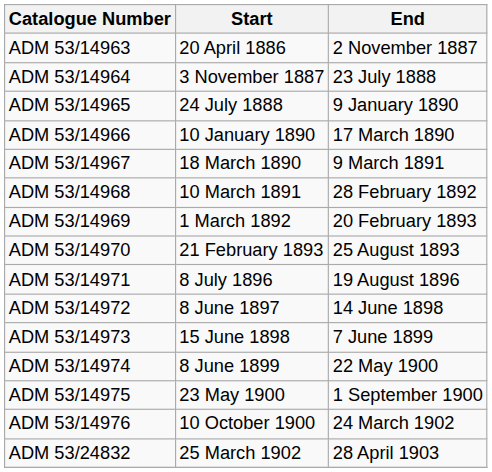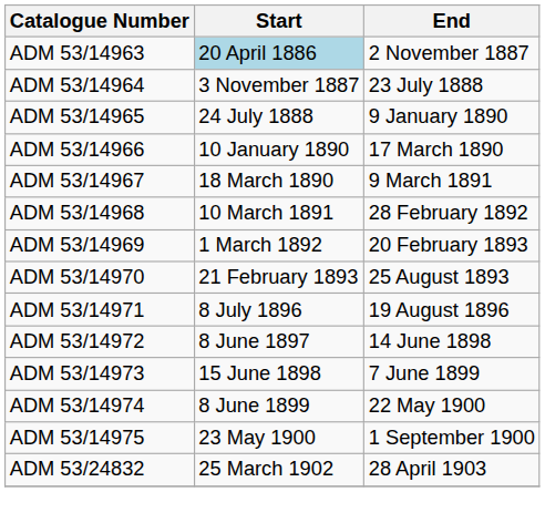 <table class="wikitable">
 <tr valign=top>
 <th>Catalogue Number</th>
 <th>Start</th>
 <th>End</th>
 </tr>
 <tr valign=top>
 <td>ADM 53/14963</td>
-<td>20 April 1886</td>
+<td style="background: lightblue;">20 April 1886</td>
 <td>2 November 1887</td>
 </tr>
 <tr valign=top>
 <td>ADM 53/14964</td>
 <td>3 November 1887</td>
 <td>23 July 1888</td>
 </tr>
 <tr valign=top>
 <td>ADM 53/14965</td>
 <td>24 July 1888</td>
 <td>9 January 1890</td>
 </tr>
 <tr valign=top>
 <td>ADM 53/14966</td>
 <td>10 January 1890</td>
 <td>17 March 1890</td>
 </tr>
 <tr valign=top>
 <td>ADM 53/14967</td>
 <td>18 March 1890</td>
 <td>9 March 1891</td>
 </tr>
 <tr valign=top>
 <td>ADM 53/14968</td>
 <td>10 March 1891</td>
 <td>28 February 1892</td>
 </tr>
 <tr valign=top>
 <td>ADM 53/14969</td>
 <td>1 March 1892</td>
 <td>20 February 1893</td>
 </tr>
 <tr valign=top>
 <td>ADM 53/14970</td>
 <td>21 February 1893</td>
 <td>25 August 1893</td>
 </tr>
 <tr valign=top>
 <td>ADM 53/14971</td>
 <td>8 July 1896</td>
 <td>19 August 1896</td>
 </tr>
 <tr valign=top>
 <td>ADM 53/14972</td>
 <td>8 June 1897</td>
 <td>14 June 1898</td>
 </tr>
 <tr valign=top>
 <td>ADM 53/14973</td>
 <td>15 June 1898</td>
 <td>7 June 1899</td>
 </tr>
 <tr valign=top>
 <td>ADM 53/14974</td>
 <td>8 June 1899</td>
 <td>22 May 1900</td>
 </tr>
 <tr valign=top>
 <td>ADM 53/14975</td>
 <td>23 May 1900</td>
 <td>1 September 1900</td>
 </tr>
 <tr valign=top>
-<td>ADM 53/14976</td>
-<td>10 October 1900</td>
-<td>24 March 1902</td>
-</tr>
-<tr valign=top>
 <td>ADM 53/24832</td>
 <td>25 March 1902</td>
 <td>28 April 1903</td>
 </tr>
 <tr>
 </tr>
 </table>
